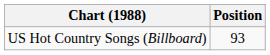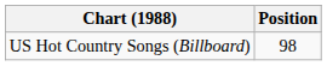 <table class="wikitable">
 <tr>
 <th>Chart (1988)</th>
 <th>Position</th>
 </tr>
 <tr>
 <td>US Hot Country Songs (<em>Billboard</em>)</td>
-<td align="center">93</td>
+<td align="center">98</td>
 </tr>
 </table>
